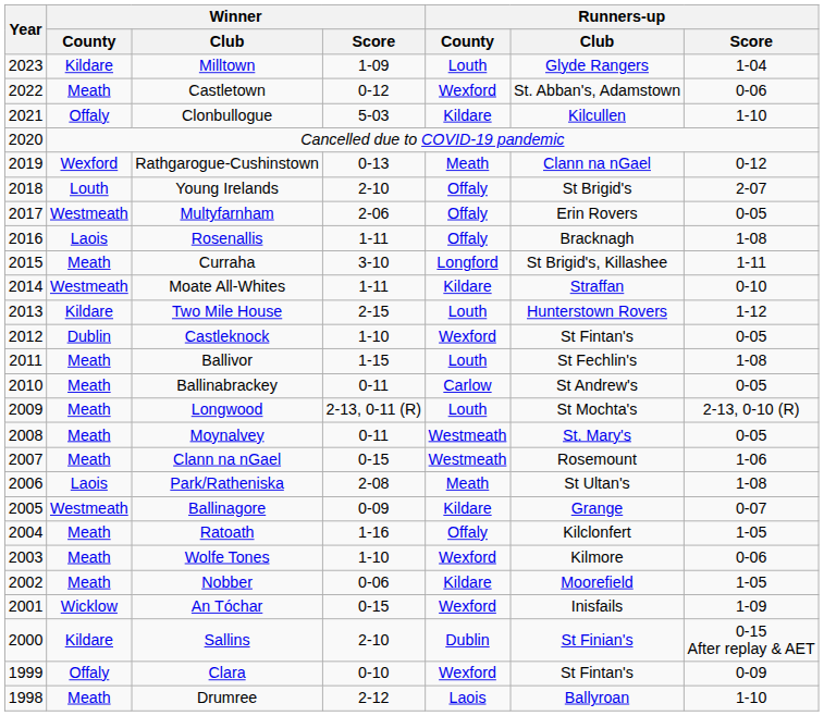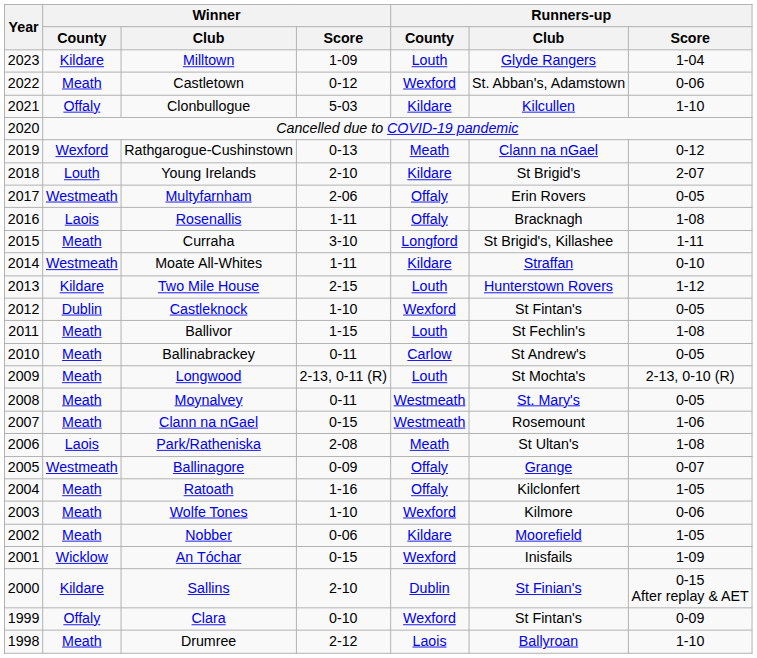 <table class="wikitable" style="text-align:center;">
 <tr>
 <th rowspan="2">Year</th>
 <th colspan="3">Winner</th>
 <th colspan="3">Runners-up</th>
 </tr>
 <tr>
 <th>County</th>
 <th>Club</th>
 <th>Score</th>
 <th>County</th>
 <th>Club</th>
 <th>Score</th>
 </tr>
 <tr>
 <td>2023</td>
 <td><a href='#'>Kildare</a></td>
 <td><a href='#'>Milltown</a></td>
 <td>1-09</td>
 <td><a href='#'>Louth</a></td>
 <td><a href='#'>Glyde Rangers</a></td>
 <td>1-04</td>
 </tr>
 <tr>
 <td>2022</td>
 <td><a href='#'>Meath</a></td>
 <td>Castletown</td>
 <td>0-12</td>
 <td><a href='#'>Wexford</a></td>
 <td>St. Abban's, Adamstown</td>
 <td>0-06</td>
 </tr>
 <tr>
 <td>2021</td>
 <td><a href='#'>Offaly</a></td>
 <td>Clonbullogue</td>
 <td>5-03</td>
 <td><a href='#'>Kildare</a></td>
 <td><a href='#'>Kilcullen</a></td>
 <td>1-10</td>
 </tr>
 <tr>
 <td>2020</td>
 <td colspan="6"><em>Cancelled due to <a href='#'>COVID-19 pandemic</a></em></td>
 </tr>
 <tr>
 <td>2019</td>
 <td><a href='#'>Wexford</a></td>
 <td>Rathgarogue-Cushinstown</td>
 <td>0-13</td>
 <td><a href='#'>Meath</a></td>
 <td><a href='#'>Clann na nGael</a></td>
 <td>0-12</td>
 </tr>
 <tr>
 <td>2018</td>
 <td><a href='#'>Louth</a></td>
 <td>Young Irelands</td>
 <td>2-10</td>
-<td><a href='#'>Offaly</a></td>
+<td><a href='#'>Kildare</a></td>
 <td>St Brigid's</td>
 <td>2-07</td>
 </tr>
 <tr>
 <td>2017</td>
 <td><a href='#'>Westmeath</a></td>
 <td><a href='#'>Multyfarnham</a></td>
 <td>2-06</td>
 <td><a href='#'>Offaly</a></td>
 <td>Erin Rovers</td>
 <td>0-05</td>
 </tr>
 <tr>
 <td>2016</td>
 <td><a href='#'>Laois</a></td>
 <td><a href='#'>Rosenallis</a></td>
 <td>1-11</td>
 <td><a href='#'>Offaly</a></td>
 <td>Bracknagh</td>
 <td>1-08</td>
 </tr>
 <tr>
 <td>2015</td>
 <td><a href='#'>Meath</a></td>
 <td>Curraha</td>
 <td>3-10</td>
 <td><a href='#'>Longford</a></td>
 <td>St Brigid's, Killashee</td>
 <td>1-11</td>
 </tr>
 <tr>
 <td>2014</td>
 <td><a href='#'>Westmeath</a></td>
 <td>Moate All-Whites</td>
 <td>1-11</td>
 <td><a href='#'>Kildare</a></td>
 <td><a href='#'>Straffan</a></td>
 <td>0-10</td>
 </tr>
 <tr>
 <td>2013</td>
 <td><a href='#'>Kildare</a></td>
 <td><a href='#'>Two Mile House</a></td>
 <td>2-15</td>
 <td><a href='#'>Louth</a></td>
 <td><a href='#'>Hunterstown Rovers</a></td>
 <td>1-12</td>
 </tr>
 <tr>
 <td>2012</td>
 <td><a href='#'>Dublin</a></td>
 <td><a href='#'>Castleknock</a></td>
 <td>1-10</td>
 <td><a href='#'>Wexford</a></td>
 <td>St Fintan's</td>
 <td>0-05</td>
 </tr>
 <tr>
 <td>2011</td>
 <td><a href='#'>Meath</a></td>
 <td>Ballivor</td>
 <td>1-15</td>
 <td><a href='#'>Louth</a></td>
 <td>St Fechlin's</td>
 <td>1-08</td>
 </tr>
 <tr>
 <td>2010</td>
 <td><a href='#'>Meath</a></td>
 <td>Ballinabrackey</td>
 <td>0-11</td>
 <td><a href='#'>Carlow</a></td>
 <td>St Andrew's</td>
 <td>0-05</td>
 </tr>
 <tr>
 <td>2009</td>
 <td><a href='#'>Meath</a></td>
 <td><a href='#'>Longwood</a></td>
 <td>2-13, 0-11 (R)</td>
 <td><a href='#'>Louth</a></td>
 <td>St Mochta's</td>
 <td>2-13, 0-10 (R)</td>
 </tr>
 <tr>
 <td>2008</td>
 <td><a href='#'>Meath</a></td>
 <td><a href='#'>Moynalvey</a></td>
 <td>0-11</td>
 <td><a href='#'>Westmeath</a></td>
 <td><a href='#'>St. Mary's</a></td>
 <td>0-05</td>
 </tr>
 <tr>
 <td>2007</td>
 <td><a href='#'>Meath</a></td>
 <td><a href='#'>Clann na nGael</a></td>
 <td>0-15</td>
 <td><a href='#'>Westmeath</a></td>
 <td>Rosemount</td>
 <td>1-06</td>
 </tr>
 <tr>
 <td>2006</td>
 <td><a href='#'>Laois</a></td>
 <td><a href='#'>Park/Ratheniska</a></td>
 <td>2-08</td>
 <td><a href='#'>Meath</a></td>
 <td>St Ultan's</td>
 <td>1-08</td>
 </tr>
 <tr>
 <td>2005</td>
 <td><a href='#'>Westmeath</a></td>
 <td><a href='#'>Ballinagore</a></td>
 <td>0-09</td>
-<td><a href='#'>Kildare</a></td>
+<td><a href='#'>Offaly</a></td>
 <td><a href='#'>Grange</a></td>
 <td>0-07</td>
 </tr>
 <tr>
 <td>2004</td>
 <td><a href='#'>Meath</a></td>
 <td><a href='#'>Ratoath</a></td>
 <td>1-16</td>
 <td><a href='#'>Offaly</a></td>
 <td>Kilclonfert</td>
 <td>1-05</td>
 </tr>
 <tr>
 <td>2003</td>
 <td><a href='#'>Meath</a></td>
 <td><a href='#'>Wolfe Tones</a></td>
 <td>1-10</td>
 <td><a href='#'>Wexford</a></td>
 <td>Kilmore</td>
 <td>0-06</td>
 </tr>
 <tr>
 <td>2002</td>
 <td><a href='#'>Meath</a></td>
 <td><a href='#'>Nobber</a></td>
 <td>0-06</td>
 <td><a href='#'>Kildare</a></td>
 <td><a href='#'>Moorefield</a></td>
 <td>1-05</td>
 </tr>
 <tr>
 <td>2001</td>
 <td><a href='#'>Wicklow</a></td>
 <td><a href='#'>An Tóchar</a></td>
 <td>0-15</td>
 <td><a href='#'>Wexford</a></td>
 <td>Inisfails</td>
 <td>1-09</td>
 </tr>
 <tr>
 <td>2000</td>
 <td><a href='#'>Kildare</a></td>
 <td><a href='#'>Sallins</a></td>
 <td>2-10</td>
 <td><a href='#'>Dublin</a></td>
 <td><a href='#'>St Finian's</a></td>
 <td>0-15<br>After replay & AET</td>
 </tr>
 <tr>
 <td>1999</td>
 <td><a href='#'>Offaly</a></td>
 <td><a href='#'>Clara</a></td>
 <td>0-10</td>
 <td><a href='#'>Wexford</a></td>
 <td>St Fintan's</td>
 <td>0-09</td>
 </tr>
 <tr>
 <td>1998</td>
 <td><a href='#'>Meath</a></td>
 <td>Drumree</td>
 <td>2-12</td>
 <td><a href='#'>Laois</a></td>
 <td><a href='#'>Ballyroan</a></td>
 <td>1-10</td>
 </tr>
 </table>
